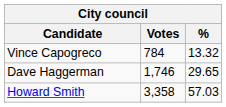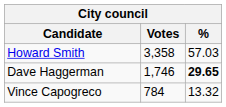 <table class="wikitable">
 <tr>
 <th colspan="3">City council</th>
 </tr>
 <tr>
 <th style="width: 170px">Candidate</th>
 <th style="width: 50px">Votes</th>
 <th style="width: 40px">%</th>
 </tr>
 <tr>
+<td><a href='#'>Howard Smith</a></td>
+<td>3,358</td>
+<td>57.03</td>
+</tr>
+<tr>
+<td>Dave Haggerman</td>
+<td>1,746</td>
+<td><strong>29.65</strong></td>
+</tr>
+<tr>
 <td>Vince Capogreco</td>
 <td>784</td>
 <td>13.32</td>
 </tr>
-<tr>
-<td>Dave Haggerman</td>
-<td>1,746</td>
-<td>29.65</td>
-</tr>
-<tr>
-<td><a href='#'>Howard Smith</a></td>
-<td>3,358</td>
-<td>57.03</td>
-</tr>
 </table>
